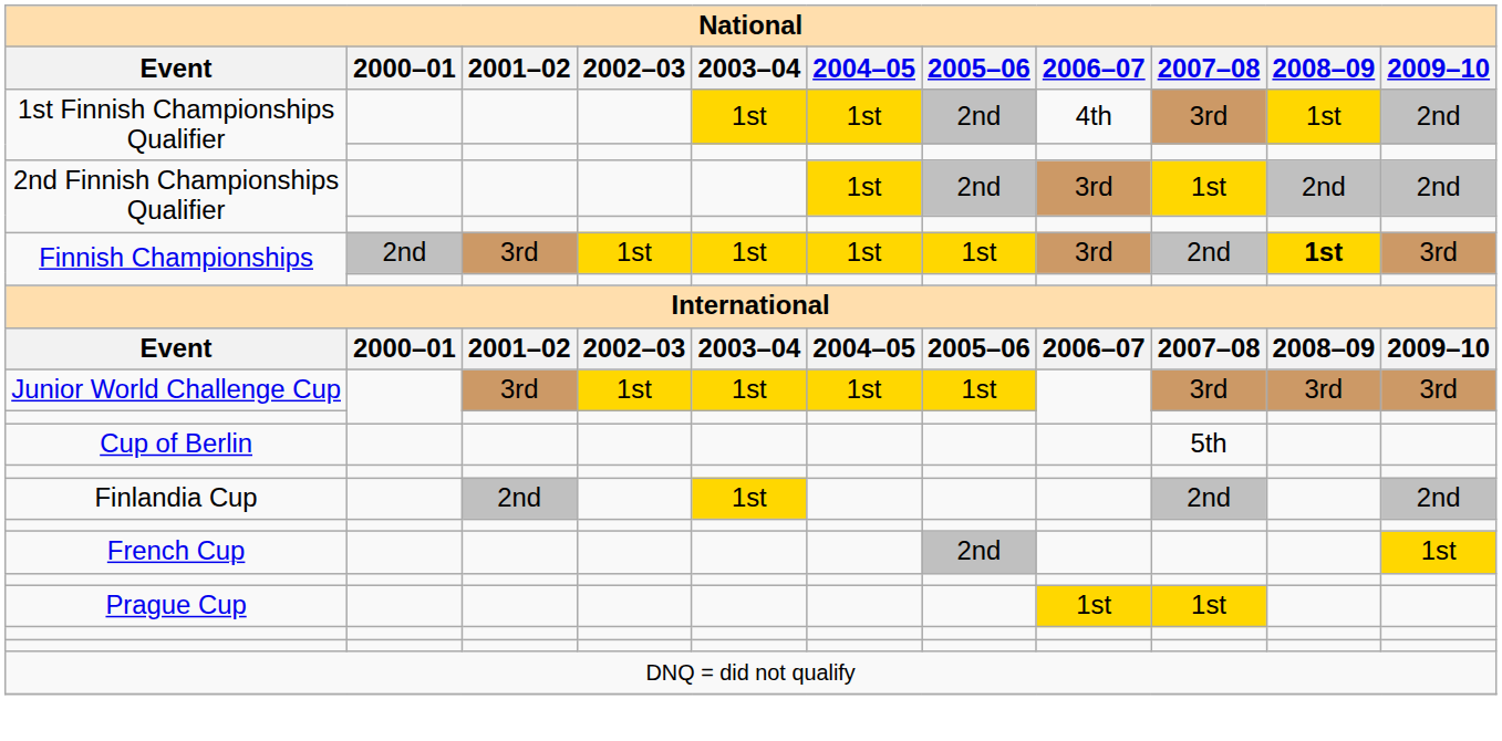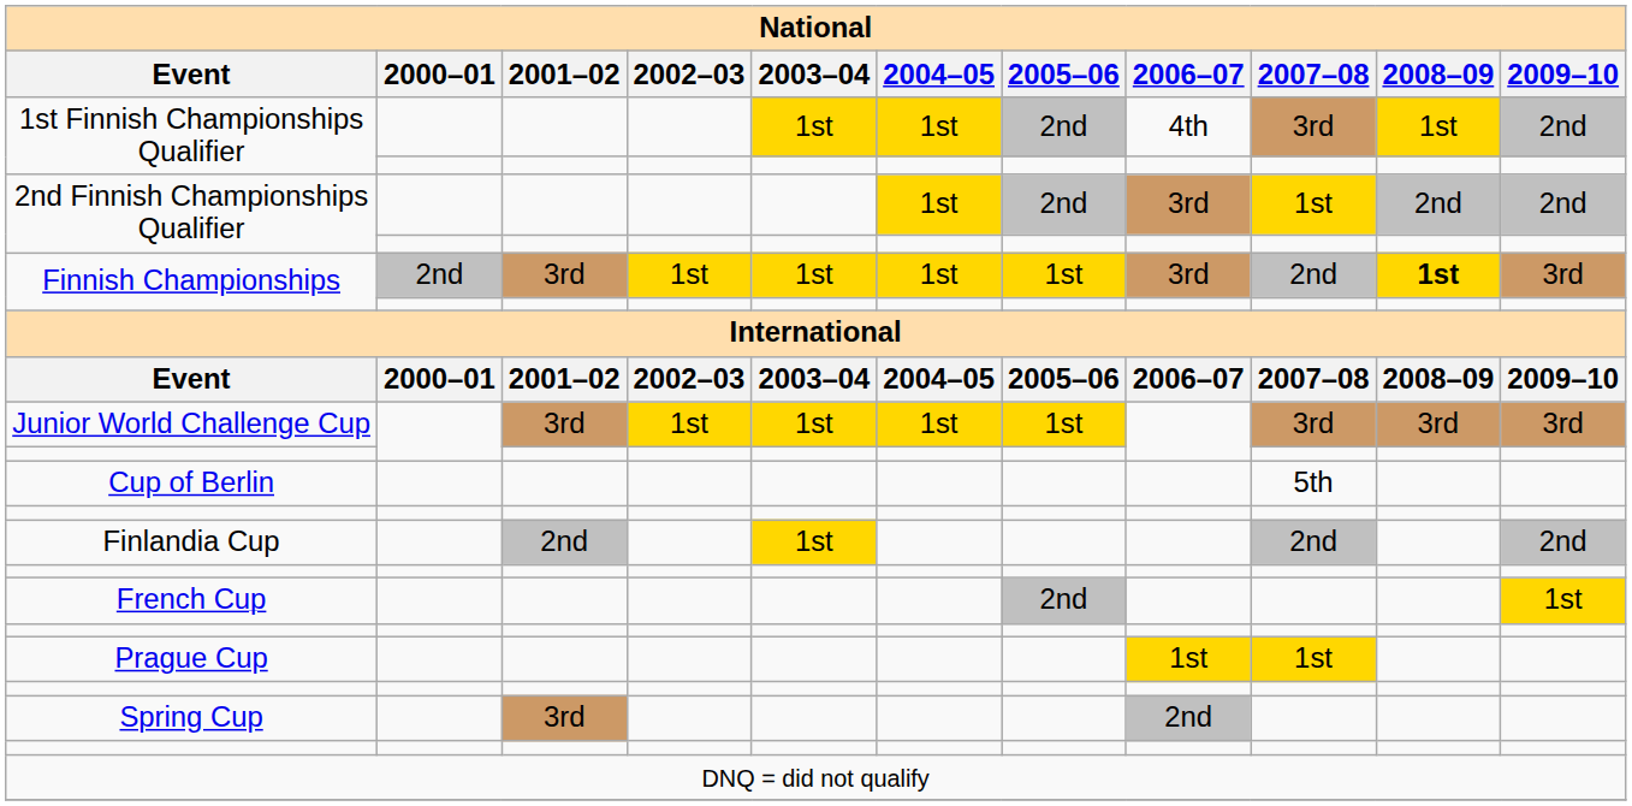 <table class="wikitable">
 <tr>
 <th style="background-color: #ffdead; " colspan=11 align="center">National</th>
 </tr>
 <tr>
 <th>Event</th>
 <th>2000–01</th>
 <th>2001–02</th>
 <th>2002–03</th>
 <th>2003–04</th>
 <th><a href='#'>2004–05</a></th>
 <th><a href='#'>2005–06</a></th>
 <th><a href='#'>2006–07</a></th>
 <th><a href='#'>2007–08</a></th>
 <th><a href='#'>2008–09</a></th>
 <th><a href='#'>2009–10</a></th>
 </tr>
 <tr>
 <td align="center" rowspan="2">1st Finnish Championships<br>Qualifier</td>
 <td 2000-01 align="center"></td>
 <td 2001-02 align="center"></td>
 <td 2002-03 align="center"></td>
 <td 2003-04 align="center" bgcolor="gold">1st</td>
 <td 2004-05 align="center" bgcolor="gold">1st</td>
 <td 2005-06 align="center" bgcolor="silver">2nd</td>
 <td 2006-07 align="center">4th</td>
 <td 2007-08 align="center" bgcolor="cc9966">3rd</td>
 <td 2008-09 align="center" bgcolor="gold">1st</td>
 <td 2009-10 align="center" bgcolor="silver">2nd</td>
 </tr>
 <tr>
 <td 2000-01 align="center"></td>
 <td 2001-02 align="center"></td>
 <td 2002-03 align="center"></td>
 <td 2003-04 align="center"></td>
 <td 2004-05 align="center"></td>
 <td 2005-06 align="center"></td>
 <td 2006-07 align="center"></td>
 <td 2007-08 align="center"></td>
 <td 2008-09 align="center"></td>
 <td 2009-10 align="center"></td>
 </tr>
 <tr>
 <td align="center" rowspan="2">2nd Finnish Championships<br>Qualifier</td>
 <td 2000-01 align="center"></td>
 <td 2001-02 align="center"></td>
 <td 2002-03 align="center"></td>
 <td 2003-04 align="center"></td>
 <td 2004-05 align="center" bgcolor="gold">1st</td>
 <td 2005-06 align="center" bgcolor="silver">2nd</td>
 <td 2006-07 align="center" bgcolor="cc9966">3rd</td>
 <td 2007-08 align="center" bgcolor="gold">1st</td>
 <td 2008-09 align="center" bgcolor="silver">2nd</td>
 <td 2009-10 align="center" bgcolor="silver">2nd</td>
 </tr>
 <tr>
 <td 2000-01 align="center"></td>
 <td 2001-02 align="center"></td>
 <td 2002-03 align="center"></td>
 <td 2003-04 align="center"></td>
 <td 2004-05 align="center"></td>
 <td 2005-06 align="center"></td>
 <td 2006-07 align="center"></td>
 <td 2007-08 align="center"></td>
 <td 2008-09 align="center"></td>
 <td 2009-10 align="center"></td>
 </tr>
 <tr>
 <td align="center" rowspan="2"><a href='#'>Finnish Championships</a></td>
 <td 2000-01 align="center" bgcolor="silver">2nd</td>
 <td 2001-02 align="center" bgcolor="cc9966">3rd</td>
 <td 2002-03 align="center" bgcolor="gold">1st</td>
 <td 2003-04 align="center" bgcolor="gold">1st</td>
 <td 2004-05 align="center" bgcolor="gold">1st</td>
 <td 2005-06 align="center" bgcolor="gold">1st</td>
 <td 2006-07 align="center" bgcolor="cc9966">3rd</td>
 <td 2007-08 align="center" bgcolor="silver">2nd</td>
 <td 2008-09 align="center" bgcolor="gold"><strong>1st</strong></td>
 <td 2009-10 align="center" bgcolor="cc9966">3rd</td>
 </tr>
 <tr>
 <td 2000-01 align="center"></td>
 <td 2001-02 align="center"></td>
 <td 2002-03 align="center"></td>
 <td 2003-04 align="center"></td>
 <td 2004-05 align="center"></td>
 <td 2005-06 align="center"></td>
 <td 2006-07 align="center"></td>
 <td 2007-08 align="center"></td>
 <td 2008-09 align="center"></td>
 <td 2009-10 align="center"></td>
 </tr>
 <tr>
 <th style="background-color: #ffdead; " colspan=11 align=center>International</th>
 </tr>
 <tr>
 <th>Event</th>
 <th>2000–01</th>
 <th>2001–02</th>
 <th>2002–03</th>
 <th>2003–04</th>
 <th>2004–05</th>
 <th>2005–06</th>
 <th>2006–07</th>
 <th>2007–08</th>
 <th>2008–09</th>
 <th>2009–10</th>
 </tr>
 <tr>
 <td align="center"><a href='#'>Junior World Challenge Cup</a></td>
 <td 2000-01 align="center" rowspan="2"></td>
 <td 2001-02 align="center" bgcolor="cc9966">3rd</td>
 <td 2002-03 align="center" bgcolor="gold">1st</td>
 <td 2003-04 align="center" bgcolor="gold">1st</td>
 <td 2004-05 align="center" bgcolor="gold">1st</td>
 <td 2005-06 align="center" bgcolor="gold">1st</td>
 <td 2006-07 align="center" rowspan="2"></td>
 <td 2007-08 align="center" bgcolor="cc9966">3rd</td>
 <td 2008-09 align="center" bgcolor="cc9966">3rd</td>
 <td 2009-10 align="center" bgcolor="cc9966">3rd</td>
 </tr>
 <tr>
 <td align="center"></td>
 <td 2001-02 align="center"></td>
 <td 2002-03 align="center"></td>
 <td 2003-04 align="center"></td>
 <td 2004-05 align="center"></td>
 <td 2005-06 align="center"></td>
 <td 2007-08 align="center"></td>
 <td 2008-09 align="center"></td>
 <td 2009-10 align="center"></td>
 </tr>
 <tr>
 <td align="center"><a href='#'>Cup of Berlin</a></td>
 <td 2000-01 align="center"></td>
 <td 2001-02 align="center"></td>
 <td 2002-03 align="center"></td>
 <td 2003-04 align="center"></td>
 <td 2004-05 align="center"></td>
 <td 2005-06 align="center"></td>
 <td 2006-07 align="center"></td>
 <td 2007-08 align="center">5th</td>
 <td 2008-09 align="center"></td>
 <td 2009-10 align="center"></td>
 </tr>
 <tr>
 <td align="center"></td>
 <td 2000-01 align="center"></td>
 <td 2001-02 align="center"></td>
 <td 2002-03 align="center"></td>
 <td 2003-04 align="center"></td>
 <td 2004-05 align="center"></td>
 <td 2005-06 align="center"></td>
 <td 2006-07 align="center"></td>
 <td 2007-08 align="center"></td>
 <td 2008-09 align="center"></td>
 <td 2009-10 align="center"></td>
 </tr>
 <tr>
 <td align="center">Finlandia Cup</td>
 <td 2000-01 align="center"></td>
 <td 2001-02 align="center" bgcolor="silver">2nd</td>
 <td 2002-03 align="center"></td>
 <td 2003-04 align="center" bgcolor="gold">1st</td>
 <td 2004-05 align="center"></td>
 <td 2005-06 align="center"></td>
 <td 2006-07 align="center"></td>
 <td 2007-08 align="center" bgcolor="silver">2nd</td>
 <td 2008-09 align="center"></td>
 <td 2009-10 align="center" bgcolor="silver">2nd</td>
 </tr>
 <tr>
 <td align="center"></td>
 <td 2000-01 align="center"></td>
 <td 2001-02 align="center"></td>
 <td 2002-03 align="center"></td>
 <td 2003-04 align="center"></td>
 <td 2004-05 align="center"></td>
 <td 2005-06 align="center"></td>
 <td 2006-07 align="center"></td>
 <td 2007-08 align="center"></td>
 <td 2008-09 align="center"></td>
 <td 2009-10 align="center"></td>
 </tr>
 <tr>
 <td align="center"><a href='#'>French Cup</a></td>
 <td 2000-01 align="center"></td>
 <td 2001-02 align="center"></td>
 <td 2002-03 align="center"></td>
 <td 2003-04 align="center"></td>
 <td 2004-05 align="center"></td>
 <td 2005-06 align="center" bgcolor="silver">2nd</td>
 <td 2006-07 align="center"></td>
 <td 2007-08 align="center"></td>
 <td 2008-09 align="center"></td>
 <td 2009-10 align="center" bgcolor="gold">1st</td>
 </tr>
 <tr>
 <td align="center"></td>
 <td 2000-01 align="center"></td>
 <td 2001-02 align="center"></td>
 <td 2002-03 align="center"></td>
 <td 2003-04 align="center"></td>
 <td 2004-05 align="center"></td>
 <td 2005-06 align="center"></td>
 <td 2006-07 align="center"></td>
 <td 2007-08 align="center"></td>
 <td 2008-09 align="center"></td>
 <td 2009-10 align="center"></td>
 </tr>
 <tr>
 <td align="center"><a href='#'>Prague Cup</a></td>
 <td 2000-01 align="center"></td>
 <td 2001-02 align="center"></td>
 <td 2002-03 align="center"></td>
 <td 2003-04 align="center"></td>
 <td 2004-05 align="center"></td>
 <td 2005-06 align="center"></td>
 <td 2006-07 align="center" bgcolor="gold">1st</td>
 <td 2007-08 align="center" bgcolor="gold">1st</td>
 <td 2008-09 align="center"></td>
 <td 2009-10 align="center"></td>
 </tr>
 <tr>
 <td align="center"></td>
 <td 2000-01 align="center"></td>
 <td 2001-02 align="center"></td>
 <td 2002-03 align="center"></td>
 <td 2003-04 align="center"></td>
 <td 2004-05 align="center"></td>
 <td 2005-06 align="center"></td>
 <td 2006-07 align="center"></td>
 <td 2007-08 align="center"></td>
 <td 2008-09 align="center"></td>
 <td 2009-10 align="center"></td>
 </tr>
 <tr>
+<td align="center"><a href='#'>Spring Cup</a></td>
+<td 2000-01 align="center"></td>
+<td 2001-02 align="center" bgcolor="cc9966">3rd</td>
+<td 2002-03 align="center"></td>
+<td 2003-04 align="center"></td>
+<td 2004-05 align="center"></td>
+<td 2005-06 align="center"></td>
+<td 2006-07 align="center" bgcolor="silver">2nd</td>
+<td 2007-08 align="center"></td>
+<td 2008-09 align="center"></td>
+<td 2009-10 align="center"></td>
+</tr>
+<tr>
 <td align="center"></td>
 <td 2000-01 align="center"></td>
 <td 2001-02 align="center"></td>
 <td 2002-03 align="center"></td>
 <td 2003-04 align="center"></td>
 <td 2004-05 align="center"></td>
 <td 2005-06 align="center"></td>
 <td 2006-07 align="center"></td>
 <td 2007-08 align="center"></td>
 <td 2008-09 align="center"></td>
 <td 2009-10 align="center"></td>
 </tr>
 <tr>
 <td colspan="11" align="center"><small>DNQ = did not qualify</small></td>
 </tr>
 <tr>
 </tr>
 </table>
